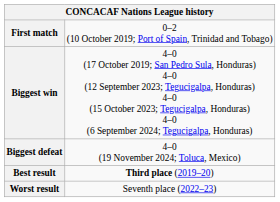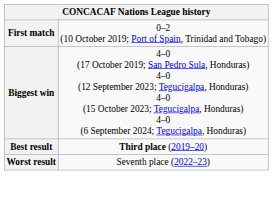 <table class="wikitable collapsible collapsed" style="text-align: center;font-size:90%;">
 <tr>
 <th colspan=2>CONCACAF Nations League history</th>
 </tr>
 <tr>
 <th>First match</th>
 <td> 0–2 <br> (10 October 2019; <a href='#'>Port of Spain</a>, Trinidad and Tobago)</td>
 </tr>
 <tr>
 <th>Biggest win</th>
 <td> 4–0 <br>(17 October 2019; <a href='#'>San Pedro Sula</a>, Honduras)<br> 4–0 <br>(12 September 2023; <a href='#'>Tegucigalpa</a>, Honduras)<br> 4–0 <br>(15 October 2023; <a href='#'>Tegucigalpa</a>, Honduras)<br> 4–0 <br>(6 September 2024; <a href='#'>Tegucigalpa</a>, Honduras)</td>
 </tr>
 <tr>
-<th>Biggest defeat</th>
-<td> 4–0 <br>(19 November 2024; <a href='#'>Toluca</a>, Mexico)</td>
-</tr>
-<tr>
 <th>Best result</th>
 <td><strong>Third place</strong> (<a href='#'>2019–20</a>)</td>
 </tr>
 <tr>
 <th>Worst result</th>
 <td>Seventh place (<a href='#'>2022–23</a>)</td>
 </tr>
 </table>
